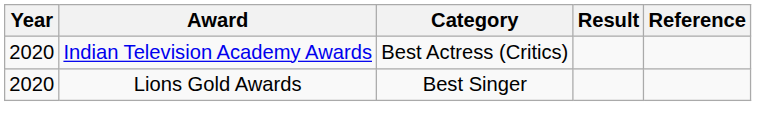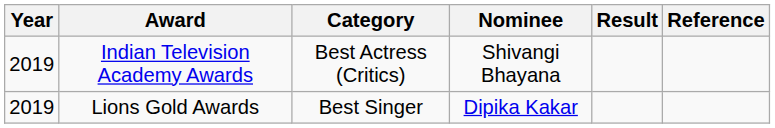 <table class="wikitable" style="text-align:center">
 <tr>
 <th>Year</th>
 <th>Award</th>
 <th>Category</th>
+<th>Nominee</th>
 <th>Result</th>
 <th>Reference</th>
 </tr>
 <tr>
-<td>2020</td>
+<td>2019</td>
 <td><a href='#'>Indian Television Academy Awards</a></td>
 <td>Best Actress (Critics)</td>
+<td>Shivangi Bhayana</td>
 <td></td>
 <td></td>
 </tr>
 <tr>
-<td>2020</td>
+<td>2019</td>
 <td>Lions Gold Awards</td>
 <td>Best Singer</td>
+<td><a href='#'>Dipika Kakar</a></td>
 <td></td>
 <td></td>
 </tr>
 </table>
